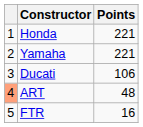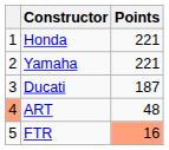 <table class="wikitable" style="font-size: 95%;">
 <tr>
 <th></th>
 <th>Constructor</th>
 <th>Points</th>
 </tr>
 <tr>
 <td align=center>1</td>
 <td> <a href='#'>Honda</a></td>
 <td align=right>221</td>
 </tr>
 <tr>
 <td align=center>2</td>
 <td> <a href='#'>Yamaha</a></td>
 <td align=right>221</td>
 </tr>
 <tr>
 <td align=center>3</td>
 <td> <a href='#'>Ducati</a></td>
-<td align=right>106</td>
+<td align=right>187</td>
 </tr>
 <tr>
 <td align=center style="background: lightsalmon;">4</td>
 <td> <a href='#'>ART</a></td>
 <td align=right>48</td>
 </tr>
 <tr>
 <td align=center>5</td>
 <td> <a href='#'>FTR</a></td>
-<td align=right>16</td>
+<td align=right style="background: lightsalmon;">16</td>
 </tr>
 </table>
